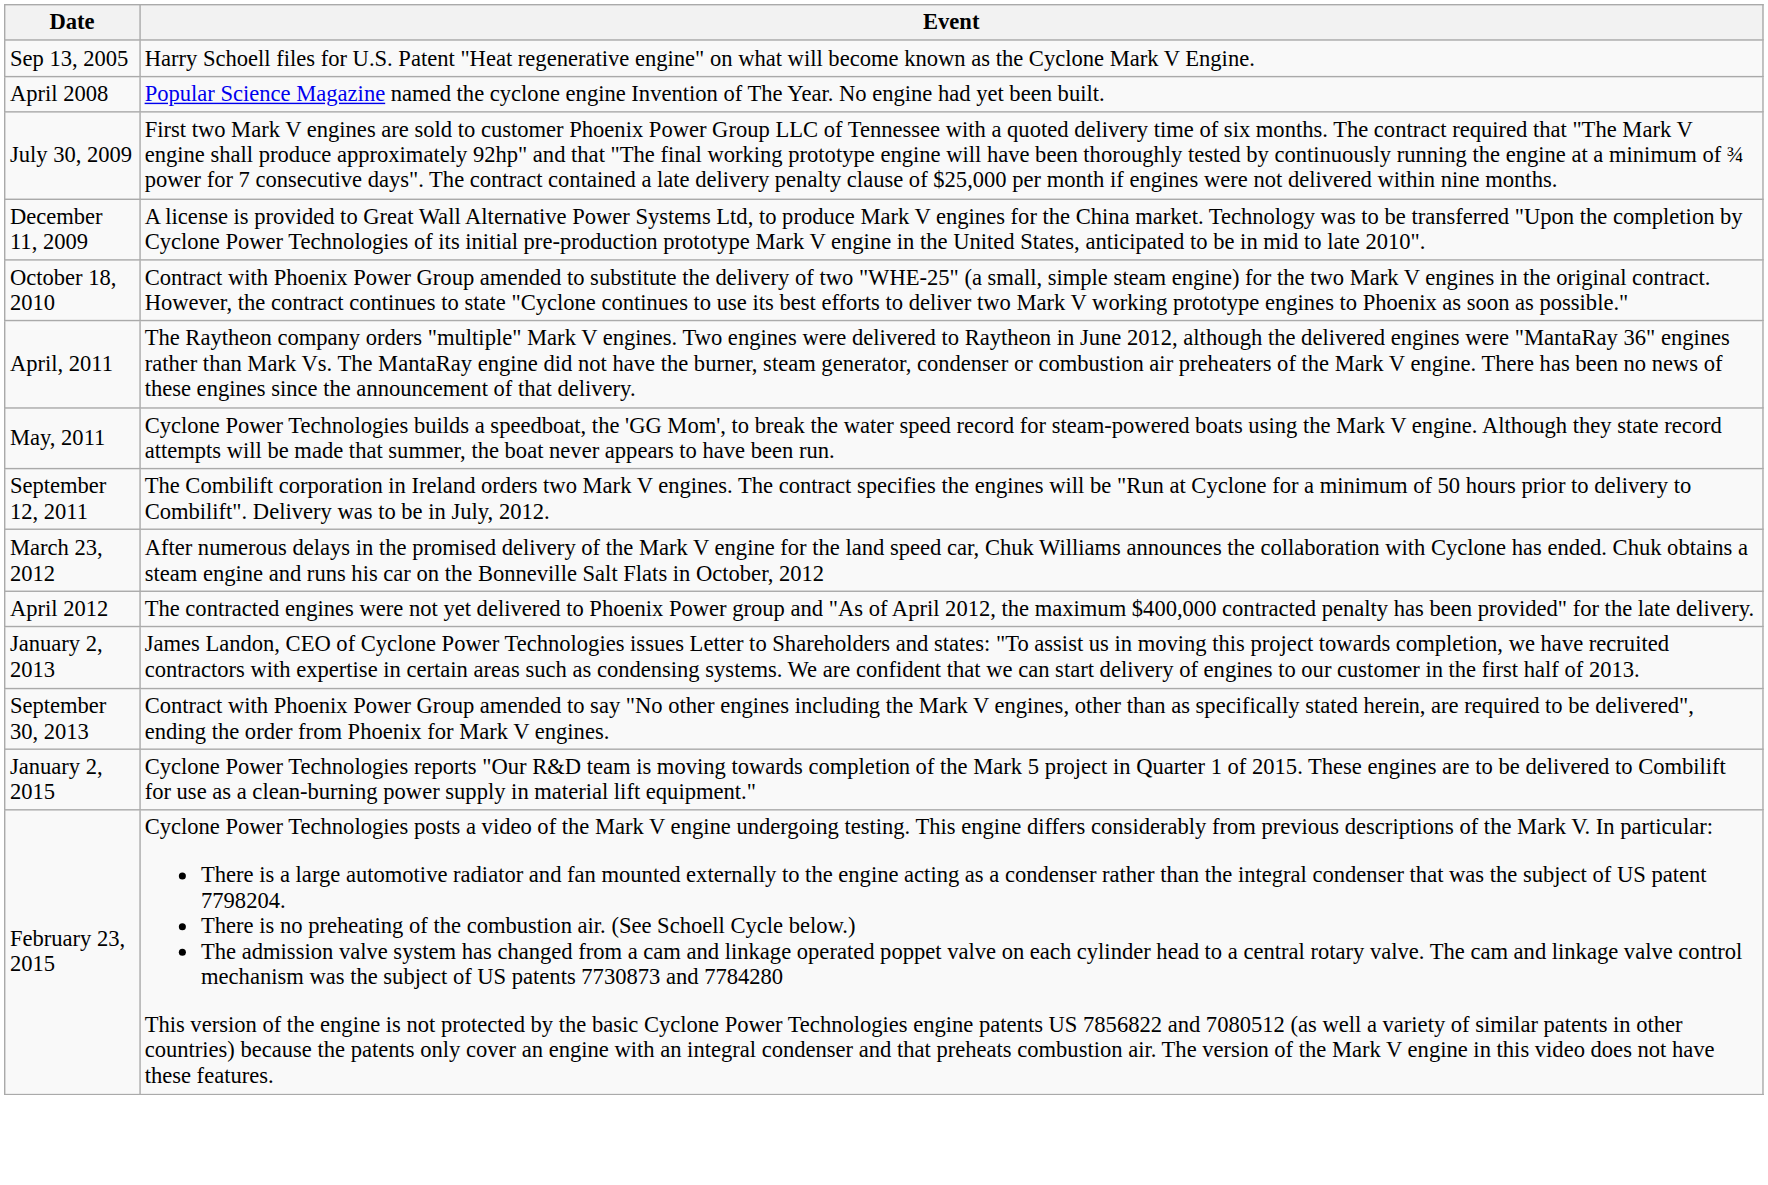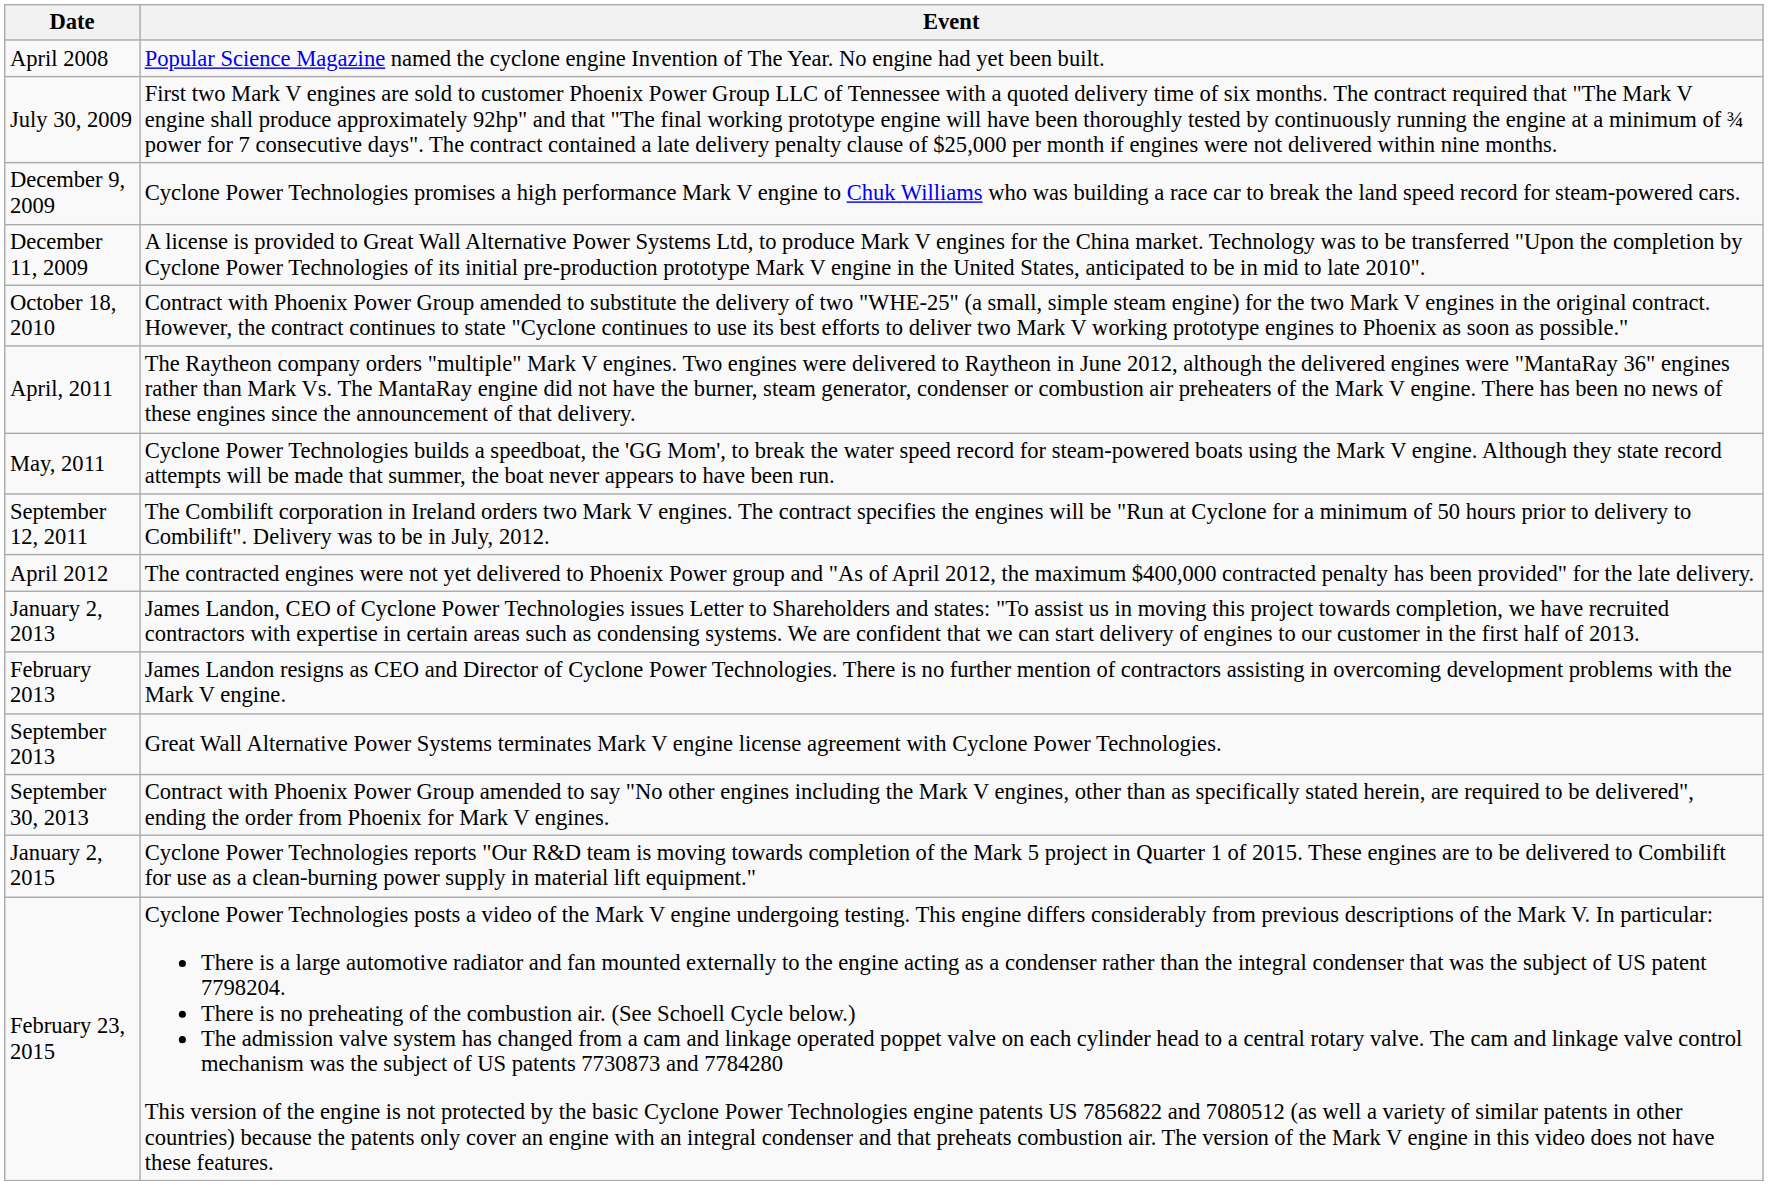 <table class="wikitable">
 <tr>
 <th>Date</th>
 <th>Event</th>
-</tr>
-<tr>
-<td>Sep 13, 2005</td>
-<td>Harry Schoell files for U.S. Patent "Heat regenerative engine" on what will become known as the Cyclone Mark V Engine.</td>
 </tr>
 <tr>
 <td>April 2008</td>
 <td><a href='#'>Popular Science Magazine</a> named the cyclone engine Invention of The Year.  No engine had yet been built.</td>
 </tr>
 <tr>
 <td>July 30, 2009</td>
 <td>First two Mark V engines are sold to customer Phoenix Power Group LLC of Tennessee with a quoted delivery time of six months. The contract required that "The Mark V engine shall produce approximately 92hp" and that "The final working prototype engine will have been thoroughly tested by continuously running the engine at a minimum of ¾ power for 7 consecutive days".  The contract contained a late delivery penalty clause of $25,000 per month if engines were not delivered within nine months.</td>
+</tr>
+<tr>
+<td>December 9, 2009</td>
+<td>Cyclone Power Technologies promises a high performance Mark V engine to <a href='#'>Chuk Williams</a> who was building a race car to break the land speed record for steam-powered cars.</td>
 </tr>
 <tr>
 <td>December 11, 2009</td>
 <td>A license is provided to Great Wall Alternative Power Systems Ltd, to produce Mark V engines for the China market.  Technology was to be transferred "Upon the completion by Cyclone Power Technologies of its initial pre-production prototype Mark V engine in the United States, anticipated to be in mid to late 2010".</td>
 </tr>
 <tr>
 <td>October 18, 2010</td>
 <td>Contract with Phoenix Power Group amended to substitute the delivery of two "WHE-25" (a small, simple steam engine) for the two Mark V engines in the original contract.  However, the contract continues to state "Cyclone continues to use its best efforts to deliver two Mark V working prototype engines to Phoenix as soon as possible."</td>
 </tr>
 <tr>
 <td>April, 2011</td>
 <td>The Raytheon company orders "multiple" Mark V engines. Two engines were delivered to Raytheon in June 2012, although the delivered engines were "MantaRay 36" engines rather than Mark Vs.  The MantaRay engine did not have the burner, steam generator, condenser or combustion air preheaters of the Mark V engine. There has been no news of these engines since the announcement of that delivery.</td>
 </tr>
 <tr>
 <td>May, 2011</td>
 <td>Cyclone Power Technologies builds a speedboat, the 'GG Mom', to break the water speed record for steam-powered boats using the Mark V engine.  Although they state record attempts will be made that summer, the boat never appears to have been run.</td>
 </tr>
 <tr>
 <td>September 12, 2011</td>
 <td>The Combilift corporation in Ireland orders two Mark V engines.  The contract specifies the engines will be "Run at Cyclone for a minimum of 50 hours prior to delivery to Combilift". Delivery was to be in July, 2012.</td>
 </tr>
 <tr>
-<td>March 23, 2012</td>
-<td>After numerous delays in the promised delivery of the Mark V engine for the land speed car, Chuk Williams announces the collaboration with Cyclone has ended. Chuk obtains a steam engine and runs his car on the Bonneville Salt Flats in October, 2012</td>
-</tr>
-<tr>
 <td>April 2012</td>
 <td>The contracted engines were not yet delivered to Phoenix Power group and "As of April 2012, the maximum $400,000 contracted penalty has been provided" for the late delivery.</td>
 </tr>
 <tr>
 <td>January 2, 2013</td>
 <td>James Landon, CEO of Cyclone Power Technologies issues Letter to Shareholders and states: "To assist us in moving this project towards completion, we have recruited contractors with expertise in certain areas such as condensing systems. We are confident that we can start delivery of engines to our customer in the first half of 2013.</td>
+</tr>
+<tr>
+<td>February 2013</td>
+<td>James Landon resigns as CEO and Director of Cyclone Power Technologies.  There is no further mention of contractors assisting in overcoming development problems with the Mark V engine.</td>
+</tr>
+<tr>
+<td>September 2013</td>
+<td>Great Wall Alternative Power Systems terminates Mark V engine license agreement with Cyclone Power Technologies.</td>
 </tr>
 <tr>
 <td>September 30, 2013</td>
 <td>Contract with Phoenix Power Group amended to say "No other engines including the Mark V engines, other than as specifically stated herein, are required to be delivered", ending the order from Phoenix for Mark V engines.</td>
 </tr>
 <tr>
 <td>January 2, 2015</td>
 <td>Cyclone Power Technologies reports "Our R&D team is moving towards completion of the Mark 5 project in Quarter 1 of 2015. These engines are to be delivered to Combilift for use as a clean-burning power supply in material lift equipment."</td>
 </tr>
 <tr>
 <td>February 23, 2015</td>
 <td>Cyclone Power Technologies posts a video of the Mark V engine undergoing testing.  This engine differs considerably from previous descriptions of the Mark V.  In particular:<br><ul><li>There is a large automotive radiator and fan mounted externally to the engine acting as a condenser rather than the integral condenser that was the subject of US patent 7798204.</li><li>There is no preheating of the combustion air.  (See Schoell Cycle below.)</li><li>The admission valve system has changed from a cam and linkage operated poppet valve on each cylinder head to a central rotary valve.  The cam and linkage valve control mechanism was the subject of US patents 7730873 and 7784280</li></ul>This version of the engine is not protected by the basic Cyclone Power Technologies engine patents US 7856822 and 7080512 (as well a variety of similar patents in other countries) because the patents only cover an engine with an integral condenser and that preheats combustion air. The version of the Mark V engine in this video does not have these features.</td>
 </tr>
 <tr>
 </tr>
 </table>
